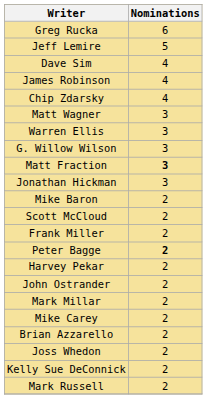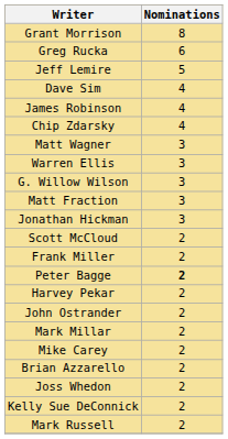 <table class="wikitable" rowspan=2 border="2" cellpadding="4" style="text-align: center; background: #f6e39c">
 <tr>
 <th scope="col" align="center">Writer</th>
 <th scope="col" width="55">Nominations</th>
+</tr>
+<tr>
+<td>Grant Morrison</td>
+<td>8</td>
 </tr>
 <tr>
 <td>Greg Rucka</td>
 <td>6</td>
 </tr>
 <tr>
 <td>Jeff Lemire</td>
 <td>5</td>
 </tr>
 <tr>
 <td>Dave Sim</td>
 <td>4</td>
 </tr>
 <tr>
 <td>James Robinson</td>
 <td>4</td>
 </tr>
 <tr>
 <td>Chip Zdarsky</td>
 <td>4</td>
 </tr>
 <tr>
 <td>Matt Wagner</td>
 <td>3</td>
 </tr>
 <tr>
 <td>Warren Ellis</td>
 <td>3</td>
 </tr>
 <tr>
 <td>G. Willow Wilson</td>
 <td>3</td>
 </tr>
 <tr>
 <td>Matt Fraction</td>
-<td><strong>3</strong></td>
+<td>3</td>
 </tr>
 <tr>
 <td>Jonathan Hickman</td>
 <td>3</td>
-</tr>
-<tr>
-<td>Mike Baron</td>
-<td>2</td>
 </tr>
 <tr>
 <td>Scott McCloud</td>
 <td>2</td>
 </tr>
 <tr>
 <td>Frank Miller</td>
 <td>2</td>
 </tr>
 <tr>
 <td>Peter Bagge</td>
 <td><strong>2</strong></td>
 </tr>
 <tr>
 <td>Harvey Pekar</td>
 <td>2</td>
 </tr>
 <tr>
 <td>John Ostrander</td>
 <td>2</td>
 </tr>
 <tr>
 <td>Mark Millar</td>
 <td>2</td>
 </tr>
 <tr>
 <td>Mike Carey</td>
 <td>2</td>
 </tr>
 <tr>
 <td>Brian Azzarello</td>
 <td>2</td>
 </tr>
 <tr>
 <td>Joss Whedon</td>
 <td>2</td>
 </tr>
 <tr>
 <td>Kelly Sue DeConnick</td>
 <td>2</td>
 </tr>
 <tr>
 <td>Mark Russell</td>
 <td>2</td>
 </tr>
 <tr>
 </tr>
 </table>
